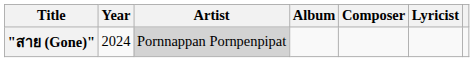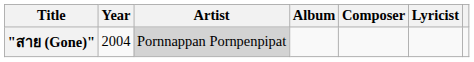 <table class="wikitable plainrowheaders" style="text-align:center">
 <tr>
 <th scope="col">Title</th>
 <th scope="col">Year</th>
 <th scope="col">Artist</th>
 <th scope="col">Album</th>
 <th scope="col">Composer</th>
 <th scope="col">Lyricist</th>
 <th scope="col" class="unsortable"></th>
 </tr>
 <tr>
 <th scope="row">"สาย (Gone)"</th>
-<td>2024</td>
+<td>2004</td>
 <td style="background: lightgrey;">Pornnappan Pornpenpipat</td>
 <td></td>
 <td></td>
 <td></td>
 <td></td>
 </tr>
 </table>
